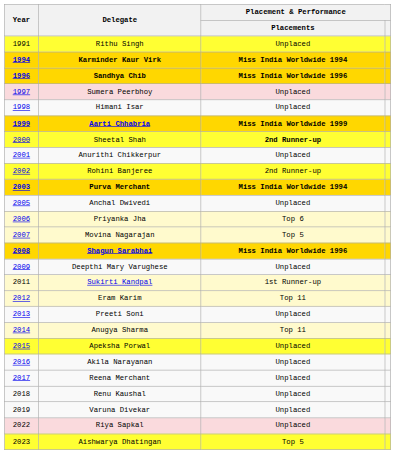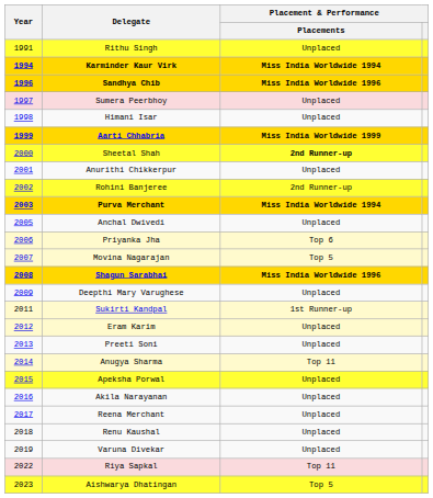 <table class="wikitable" style="text-align:center; line-height:20px; font-size:90%; width:100%;">
 <tr>
 <th rowspan="2">Year</th>
 <th rowspan="2">Delegate</th>
 <th colspan="2">Placement & Performance</th>
 </tr>
 <tr>
 <th>Placements</th>
 <th></th>
 </tr>
 <tr style="background-color:#FFFF33;">
 <td>1991</td>
 <td>Rithu Singh</td>
 <td>Unplaced</td>
 <td></td>
 </tr>
 <tr style="background-color:gold;">
 <td><strong><a href='#'>1994</a></strong></td>
 <td><strong>Karminder Kaur Virk</strong></td>
 <td><strong>Miss India Worldwide 1994</strong></td>
 <td></td>
 </tr>
 <tr style="background-color:gold;">
 <td><strong><a href='#'>1996</a></strong></td>
 <td><strong>Sandhya Chib</strong></td>
 <td><strong>Miss India Worldwide 1996</strong></td>
 <td></td>
 </tr>
 <tr style="background:#FADADD;">
 <td><a href='#'>1997</a></td>
 <td>Sumera Peerbhoy</td>
 <td>Unplaced</td>
 <td style="background:;"></td>
 </tr>
 <tr>
 <td><a href='#'>1998</a></td>
 <td>Himani Isar</td>
 <td>Unplaced</td>
 <td></td>
 </tr>
 <tr style="background-color:gold;">
 <td><strong><a href='#'>1999</a></strong></td>
 <td><strong><a href='#'>Aarti Chhabria</a></strong></td>
 <td><strong>Miss India Worldwide 1999</strong></td>
 <td style="background:;"></td>
 </tr>
 <tr style="background-color:#FFFF33;">
 <td><a href='#'>2000</a></td>
 <td>Sheetal Shah</td>
 <td><strong>2nd Runner-up</strong></td>
 <td></td>
 </tr>
 <tr>
 <td><a href='#'>2001</a></td>
 <td>Anurithi Chikkerpur</td>
 <td>Unplaced</td>
 <td></td>
 </tr>
 <tr style="background-color:#FFFF33;">
 <td><a href='#'>2002</a></td>
 <td>Rohini Banjeree</td>
 <td>2nd Runner-up</td>
 <td style="background:;"></td>
 </tr>
 <tr style="background-color:gold;">
 <td><strong><a href='#'>2003</a></strong></td>
 <td><strong>Purva Merchant</strong></td>
 <td><strong>Miss India Worldwide 1994</strong></td>
 <td style="background:;"></td>
 </tr>
 <tr>
 <td><a href='#'>2005</a></td>
 <td>Anchal Dwivedi</td>
 <td>Unplaced</td>
 <td></td>
 </tr>
 <tr style="background:#FFFACD;">
 <td><a href='#'>2006</a></td>
 <td>Priyanka Jha</td>
 <td>Top 6</td>
 <td></td>
 </tr>
 <tr style="background:#FFFACD;">
 <td><a href='#'>2007</a></td>
 <td>Movina Nagarajan</td>
 <td>Top 5</td>
 <td></td>
 </tr>
 <tr style="background-color:gold;">
 <td><strong><a href='#'>2008</a></strong></td>
 <td><strong><a href='#'>Shagun Sarabhai</a></strong></td>
 <td><strong>Miss India Worldwide 1996</strong></td>
 <td></td>
 </tr>
 <tr>
 <td><a href='#'>2009</a></td>
 <td>Deepthi Mary Varughese</td>
 <td>Unplaced</td>
 <td></td>
 </tr>
 <tr style="background:#FFFACD;">
 <td>2011</td>
 <td><a href='#'>Sukirti Kandpal</a></td>
 <td>1st Runner-up</td>
 <td style="background:;"></td>
 </tr>
 <tr style="background:#FFFACD;">
 <td><a href='#'>2012</a></td>
 <td>Eram Karim</td>
-<td>Top 11</td>
+<td>Unplaced</td>
 <td style="background:;"></td>
 </tr>
 <tr>
 <td><a href='#'>2013</a></td>
 <td>Preeti Soni</td>
 <td>Unplaced</td>
 <td></td>
 </tr>
 <tr style="background:#FFFACD;">
 <td><a href='#'>2014</a></td>
 <td>Anugya Sharma</td>
 <td>Top 11</td>
 <td></td>
 </tr>
 <tr style="background-color:#FFFF33;">
 <td><a href='#'>2015</a></td>
 <td>Apeksha Porwal</td>
 <td>Unplaced</td>
 <td style="background:;"></td>
 </tr>
 <tr>
 <td><a href='#'>2016</a></td>
 <td>Akila Narayanan</td>
 <td>Unplaced</td>
 <td></td>
 </tr>
 <tr>
 <td><a href='#'>2017</a></td>
 <td>Reena Merchant</td>
 <td>Unplaced</td>
 <td></td>
 </tr>
 <tr>
 <td>2018</td>
 <td>Renu Kaushal</td>
 <td>Unplaced</td>
 <td></td>
 </tr>
 <tr>
 <td>2019</td>
 <td>Varuna Divekar</td>
 <td>Unplaced</td>
 <td></td>
 </tr>
 <tr style="background-color:#FADADD;">
 <td>2022</td>
 <td>Riya Sapkal</td>
-<td>Unplaced</td>
+<td>Top 11</td>
 <td style="background:;"></td>
 </tr>
 <tr style="background:#FFFF33;">
 <td>2023</td>
 <td>Aishwarya Dhatingan</td>
 <td>Top 5</td>
 <td></td>
 </tr>
 </table>
